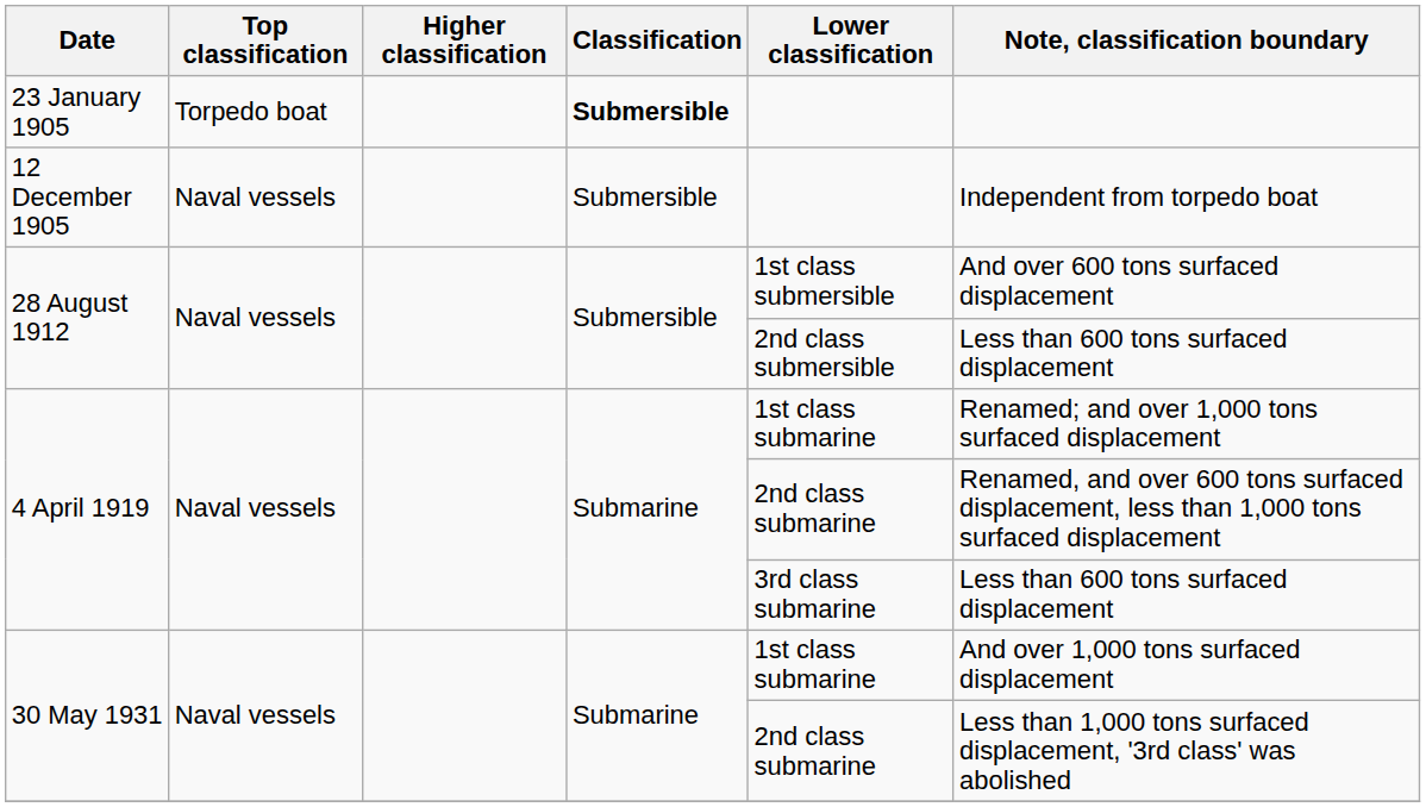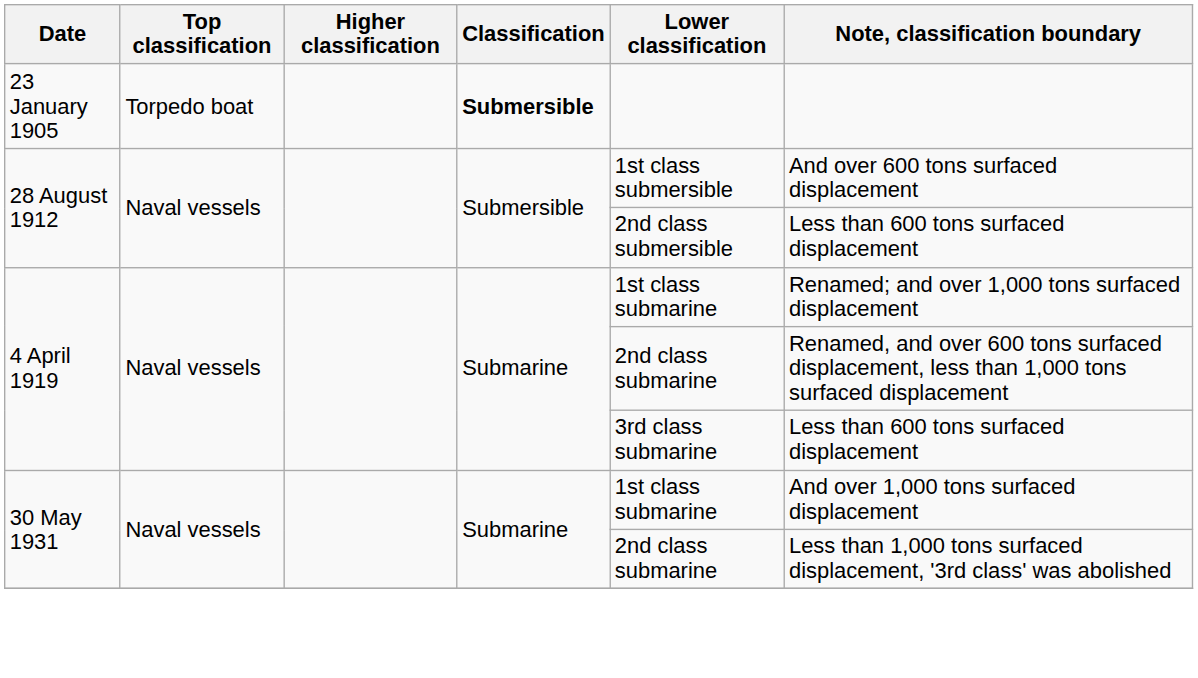 <table class="wikitable">
 <tr>
 <th>Date</th>
 <th>Top classification</th>
 <th>Higher classification</th>
 <th>Classification</th>
 <th>Lower classification</th>
 <th>Note, classification boundary</th>
 </tr>
 <tr>
 <td>23 January 1905</td>
 <td>Torpedo boat</td>
 <td></td>
 <td><strong>Submersible</strong></td>
 <td></td>
 <td></td>
-</tr>
-<tr>
-<td>12 December 1905</td>
-<td>Naval vessels</td>
-<td></td>
-<td>Submersible</td>
-<td></td>
-<td>Independent from torpedo boat</td>
 </tr>
 <tr>
 <td rowspan="2">28 August 1912</td>
 <td rowspan="2">Naval vessels</td>
 <td rowspan="2"></td>
 <td rowspan="2">Submersible</td>
 <td>1st class submersible</td>
 <td>And over 600 tons surfaced displacement</td>
 </tr>
 <tr>
 <td>2nd class submersible</td>
 <td>Less than 600 tons surfaced displacement</td>
 </tr>
 <tr>
 <td rowspan="3">4 April 1919</td>
 <td rowspan="3">Naval vessels</td>
 <td rowspan="3"></td>
 <td rowspan="3">Submarine</td>
 <td>1st class submarine</td>
 <td>Renamed; and over 1,000 tons surfaced displacement</td>
 </tr>
 <tr>
 <td>2nd class submarine</td>
 <td>Renamed, and over 600 tons surfaced displacement, less than 1,000 tons surfaced displacement</td>
 </tr>
 <tr>
 <td>3rd class submarine</td>
 <td>Less than 600 tons surfaced displacement</td>
 </tr>
 <tr>
 <td rowspan="2">30 May 1931</td>
 <td rowspan="2">Naval vessels</td>
 <td rowspan="2"></td>
 <td rowspan="2">Submarine</td>
 <td>1st class submarine</td>
 <td>And over 1,000 tons surfaced displacement</td>
 </tr>
 <tr>
 <td>2nd class submarine</td>
 <td>Less than 1,000 tons surfaced displacement, '3rd class' was abolished</td>
 </tr>
 <tr>
 </tr>
 </table>
